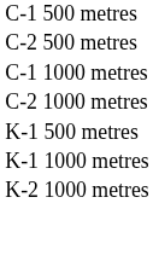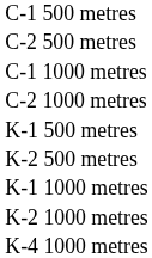 <table>
 <tr>
 <td>C-1 500 metres <br></td>
 <td></td>
 <td></td>
 <td></td>
 </tr>
 <tr>
 <td>C-2 500 metres <br></td>
 <td></td>
 <td></td>
 <td></td>
 </tr>
 <tr>
 <td>C-1 1000 metres <br></td>
 <td></td>
 <td></td>
 <td></td>
 </tr>
 <tr>
 <td>C-2 1000 metres <br></td>
 <td></td>
 <td></td>
 <td></td>
 </tr>
 <tr>
 <td>K-1 500 metres <br></td>
 <td></td>
 <td></td>
 <td></td>
 </tr>
 <tr>
+<td>K-2 500 metres <br></td>
+<td></td>
+<td></td>
+<td></td>
+</tr>
+<tr>
 <td>K-1 1000 metres <br></td>
 <td></td>
 <td></td>
 <td></td>
 </tr>
 <tr>
 <td>K-2 1000 metres <br></td>
 <td></td>
 <td></td>
 <td></td>
 </tr>
+<tr>
+<td>K-4 1000 metres <br></td>
+<td></td>
+<td></td>
+<td></td>
+</tr>
 </table>
